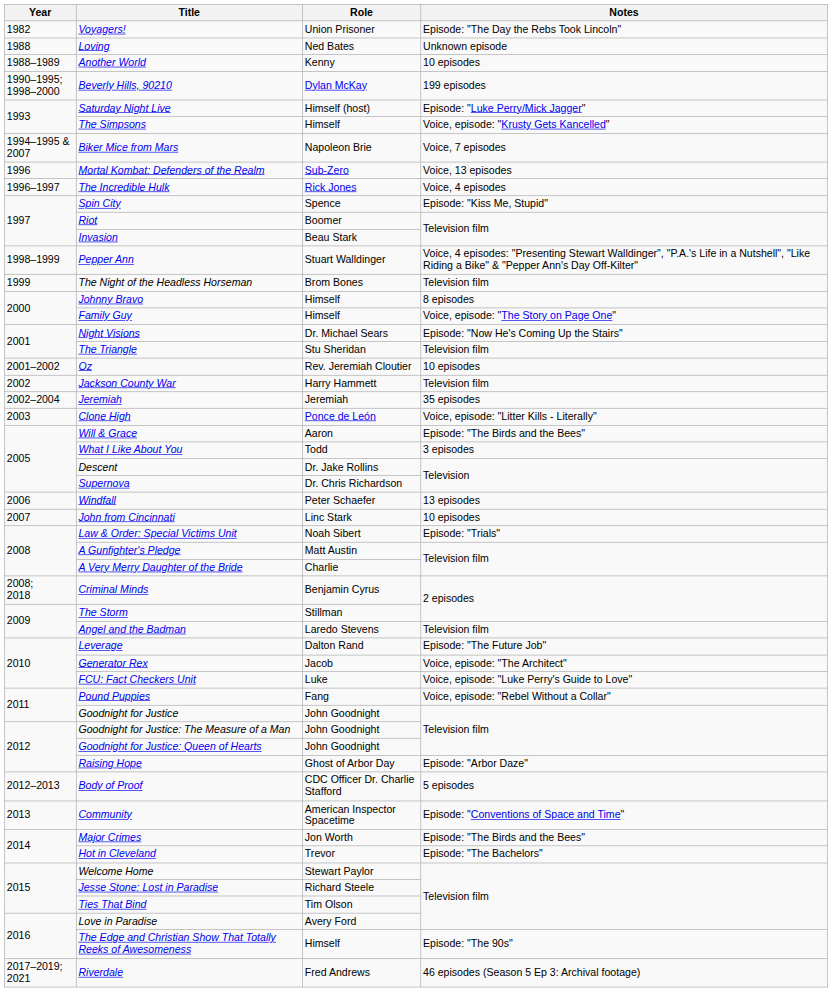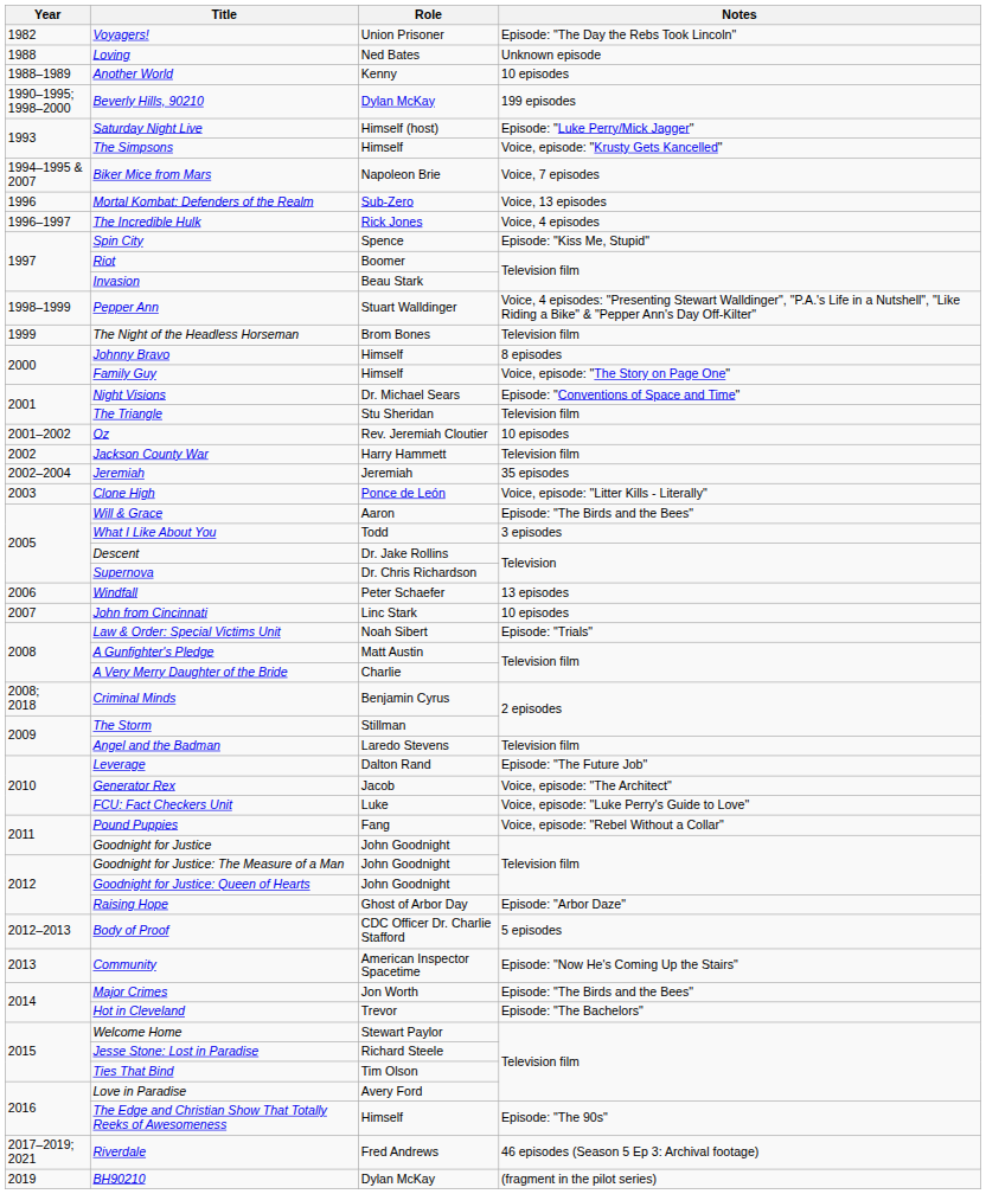 <table class="wikitable sortable">
 <tr>
 <th>Year</th>
 <th>Title</th>
 <th>Role</th>
 <th class="unsortable">Notes</th>
 </tr>
 <tr>
 <td>1982</td>
 <td><em><a href='#'>Voyagers!</a></em></td>
 <td>Union Prisoner</td>
 <td>Episode: "The Day the Rebs Took Lincoln"</td>
 </tr>
 <tr>
 <td>1988</td>
 <td><em><a href='#'>Loving</a></em></td>
 <td>Ned Bates</td>
 <td>Unknown episode</td>
 </tr>
 <tr>
 <td>1988–1989</td>
 <td><em><a href='#'>Another World</a></em></td>
 <td>Kenny</td>
 <td>10 episodes</td>
 </tr>
 <tr>
 <td>1990–1995;<br>1998–2000</td>
 <td><em><a href='#'>Beverly Hills, 90210</a></em></td>
 <td><a href='#'>Dylan McKay</a></td>
 <td>199 episodes</td>
 </tr>
 <tr>
 <td rowspan=2>1993</td>
 <td><em><a href='#'>Saturday Night Live</a></em></td>
 <td>Himself (host)</td>
 <td>Episode: "<a href='#'>Luke Perry/Mick Jagger</a>"</td>
 </tr>
 <tr>
 <td><em><a href='#'>The Simpsons</a></em></td>
 <td>Himself</td>
 <td>Voice, episode: "<a href='#'>Krusty Gets Kancelled</a>"</td>
 </tr>
 <tr>
 <td>1994–1995 & 2007</td>
 <td><em><a href='#'>Biker Mice from Mars</a></em></td>
 <td>Napoleon Brie</td>
 <td>Voice, 7 episodes</td>
 </tr>
 <tr>
 <td>1996</td>
 <td><em><a href='#'>Mortal Kombat: Defenders of the Realm</a></em></td>
 <td><a href='#'>Sub-Zero</a></td>
 <td>Voice, 13 episodes</td>
 </tr>
 <tr>
 <td>1996–1997</td>
 <td><em><a href='#'>The Incredible Hulk</a></em></td>
 <td><a href='#'>Rick Jones</a></td>
 <td>Voice, 4 episodes</td>
 </tr>
 <tr>
 <td rowspan=3>1997</td>
 <td><em><a href='#'>Spin City</a></em></td>
 <td>Spence</td>
 <td>Episode: "Kiss Me, Stupid"</td>
 </tr>
 <tr>
 <td><em><a href='#'>Riot</a></em></td>
 <td>Boomer</td>
 <td rowspan=2>Television film</td>
 </tr>
 <tr>
 <td><em><a href='#'>Invasion</a></em></td>
 <td>Beau Stark</td>
 </tr>
 <tr>
 <td>1998–1999</td>
 <td><em><a href='#'>Pepper Ann</a></em></td>
 <td>Stuart Walldinger</td>
 <td>Voice, 4 episodes: "Presenting Stewart Walldinger", "P.A.'s Life in a Nutshell", "Like Riding a Bike" & "Pepper Ann's Day Off-Kilter"</td>
 </tr>
 <tr>
 <td>1999</td>
 <td><em>The Night of the Headless Horseman</em></td>
 <td>Brom Bones</td>
 <td>Television film</td>
 </tr>
 <tr>
 <td rowspan=2>2000</td>
 <td><em><a href='#'>Johnny Bravo</a></em></td>
 <td>Himself</td>
 <td>8 episodes</td>
 </tr>
 <tr>
 <td><em><a href='#'>Family Guy</a></em></td>
 <td>Himself</td>
 <td>Voice, episode: "<a href='#'>The Story on Page One</a>"</td>
 </tr>
 <tr>
 <td rowspan=2>2001</td>
 <td><em><a href='#'>Night Visions</a></em></td>
 <td>Dr. Michael Sears</td>
-<td>Episode: "Now He's Coming Up the Stairs"</td>
+<td>Episode: "<a href='#'>Conventions of Space and Time</a>"</td>
 </tr>
 <tr>
 <td><em><a href='#'>The Triangle</a></em></td>
 <td>Stu Sheridan</td>
 <td>Television film</td>
 </tr>
 <tr>
 <td>2001–2002</td>
 <td><em><a href='#'>Oz</a></em></td>
 <td>Rev. Jeremiah Cloutier</td>
 <td>10 episodes</td>
 </tr>
 <tr>
 <td>2002</td>
 <td><em><a href='#'>Jackson County War</a></em></td>
 <td>Harry Hammett</td>
 <td>Television film</td>
 </tr>
 <tr>
 <td>2002–2004</td>
 <td><em><a href='#'>Jeremiah</a></em></td>
 <td>Jeremiah</td>
 <td>35 episodes</td>
 </tr>
 <tr>
 <td>2003</td>
 <td><em><a href='#'>Clone High</a></em></td>
 <td><a href='#'>Ponce de León</a></td>
 <td>Voice, episode: "Litter Kills - Literally"</td>
 </tr>
 <tr>
 <td rowspan=4>2005</td>
 <td><em><a href='#'>Will & Grace</a></em></td>
 <td>Aaron</td>
 <td>Episode: "The Birds and the Bees"</td>
 </tr>
 <tr>
 <td><em><a href='#'>What I Like About You</a></em></td>
 <td>Todd</td>
 <td>3 episodes</td>
 </tr>
 <tr>
 <td><em>Descent</em></td>
 <td>Dr. Jake Rollins</td>
 <td rowspan=2>Television</td>
 </tr>
 <tr>
 <td><em><a href='#'>Supernova</a></em></td>
 <td>Dr. Chris Richardson</td>
 </tr>
 <tr>
 <td>2006</td>
 <td><em><a href='#'>Windfall</a></em></td>
 <td>Peter Schaefer</td>
 <td>13 episodes</td>
 </tr>
 <tr>
 <td>2007</td>
 <td><em><a href='#'>John from Cincinnati</a></em></td>
 <td>Linc Stark</td>
 <td>10 episodes</td>
 </tr>
 <tr>
 <td rowspan=3>2008</td>
 <td><em><a href='#'>Law & Order: Special Victims Unit</a></em></td>
 <td>Noah Sibert</td>
 <td>Episode: "Trials"</td>
 </tr>
 <tr>
 <td><em><a href='#'>A Gunfighter's Pledge</a></em></td>
 <td>Matt Austin</td>
 <td rowspan=2>Television film</td>
 </tr>
 <tr>
 <td><em><a href='#'>A Very Merry Daughter of the Bride</a></em></td>
 <td>Charlie</td>
 </tr>
 <tr>
 <td>2008;<br>2018</td>
 <td><em><a href='#'>Criminal Minds</a></em></td>
 <td>Benjamin Cyrus</td>
 <td rowspan=2>2 episodes</td>
 </tr>
 <tr>
 <td rowspan=2>2009</td>
 <td><em><a href='#'>The Storm</a></em></td>
 <td>Stillman</td>
 </tr>
 <tr>
 <td><em><a href='#'>Angel and the Badman</a></em></td>
 <td>Laredo Stevens</td>
 <td>Television film</td>
 </tr>
 <tr>
 <td rowspan=3>2010</td>
 <td><em><a href='#'>Leverage</a></em></td>
 <td>Dalton Rand</td>
 <td>Episode: "The Future Job"</td>
 </tr>
 <tr>
 <td><em><a href='#'>Generator Rex</a></em></td>
 <td>Jacob</td>
 <td>Voice, episode: "The Architect"</td>
 </tr>
 <tr>
 <td><em><a href='#'>FCU: Fact Checkers Unit</a></em></td>
 <td>Luke</td>
 <td>Voice, episode: "Luke Perry's Guide to Love"</td>
 </tr>
 <tr>
 <td rowspan=2>2011</td>
 <td><em><a href='#'>Pound Puppies</a></em></td>
 <td>Fang</td>
 <td>Voice, episode: "Rebel Without a Collar"</td>
 </tr>
 <tr>
 <td><em>Goodnight for Justice</em></td>
 <td>John Goodnight</td>
 <td rowspan=3>Television film</td>
 </tr>
 <tr>
 <td rowspan=3>2012</td>
 <td><em>Goodnight for Justice: The Measure of a Man</em></td>
 <td>John Goodnight</td>
 </tr>
 <tr>
 <td><em><a href='#'>Goodnight for Justice: Queen of Hearts</a></em></td>
 <td>John Goodnight</td>
 </tr>
 <tr>
 <td><em><a href='#'>Raising Hope</a></em></td>
 <td>Ghost of Arbor Day</td>
 <td>Episode: "Arbor Daze"</td>
 </tr>
 <tr>
 <td>2012–2013</td>
 <td><em><a href='#'>Body of Proof</a></em></td>
 <td>CDC Officer Dr. Charlie Stafford</td>
 <td>5 episodes</td>
 </tr>
 <tr>
 <td>2013</td>
 <td><em><a href='#'>Community</a></em></td>
 <td>American Inspector Spacetime</td>
-<td>Episode: "<a href='#'>Conventions of Space and Time</a>"</td>
+<td>Episode: "Now He's Coming Up the Stairs"</td>
 </tr>
 <tr>
 <td rowspan=2>2014</td>
 <td><em><a href='#'>Major Crimes</a></em></td>
 <td>Jon Worth</td>
 <td>Episode: "The Birds and the Bees"</td>
 </tr>
 <tr>
 <td><em><a href='#'>Hot in Cleveland</a></em></td>
 <td>Trevor</td>
 <td>Episode: "The Bachelors"</td>
 </tr>
 <tr>
 <td rowspan=3>2015</td>
 <td><em>Welcome Home</em></td>
 <td>Stewart Paylor</td>
 <td rowspan=4>Television film</td>
 </tr>
 <tr>
 <td><em><a href='#'>Jesse Stone: Lost in Paradise</a></em></td>
 <td>Richard Steele</td>
 </tr>
 <tr>
 <td><em><a href='#'>Ties That Bind</a></em></td>
 <td>Tim Olson</td>
 </tr>
 <tr>
 <td rowspan=2>2016</td>
 <td><em>Love in Paradise</em></td>
 <td>Avery Ford</td>
 </tr>
 <tr>
 <td><em><a href='#'>The Edge and Christian Show That Totally Reeks of Awesomeness</a></em></td>
 <td>Himself</td>
 <td>Episode: "The 90s"</td>
 </tr>
 <tr>
 <td>2017–2019; 2021</td>
 <td><em><a href='#'>Riverdale</a></em></td>
 <td>Fred Andrews</td>
 <td>46 episodes (Season 5 Ep 3: Archival footage)</td>
 </tr>
+<tr>
+<td>2019</td>
+<td><em><a href='#'>BH90210</a></em></td>
+<td>Dylan McKay</td>
+<td>(fragment in the pilot series)</td>
+</tr>
 </table>
